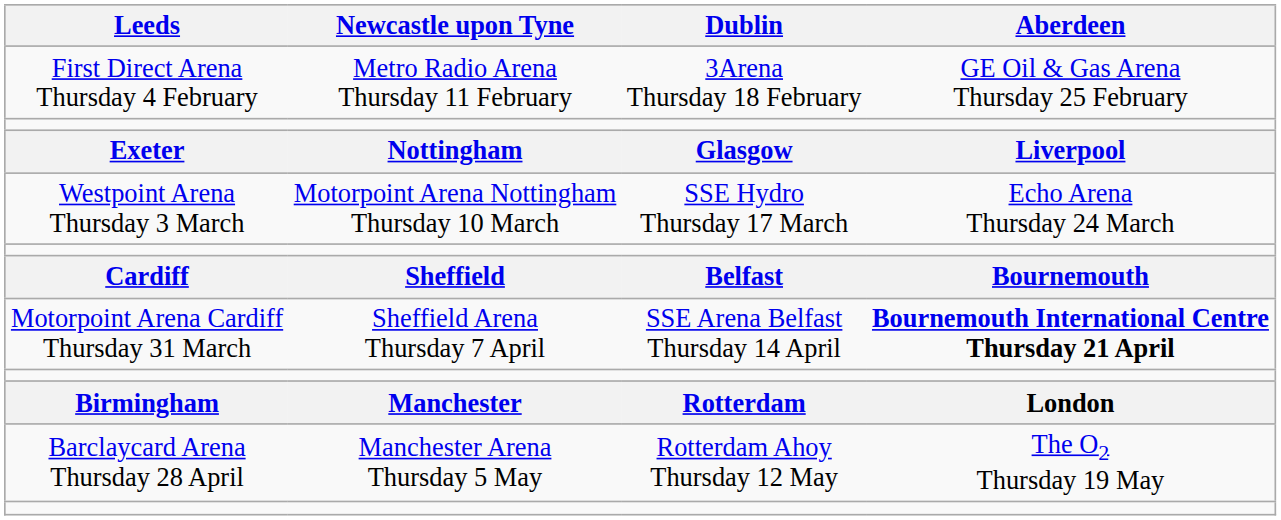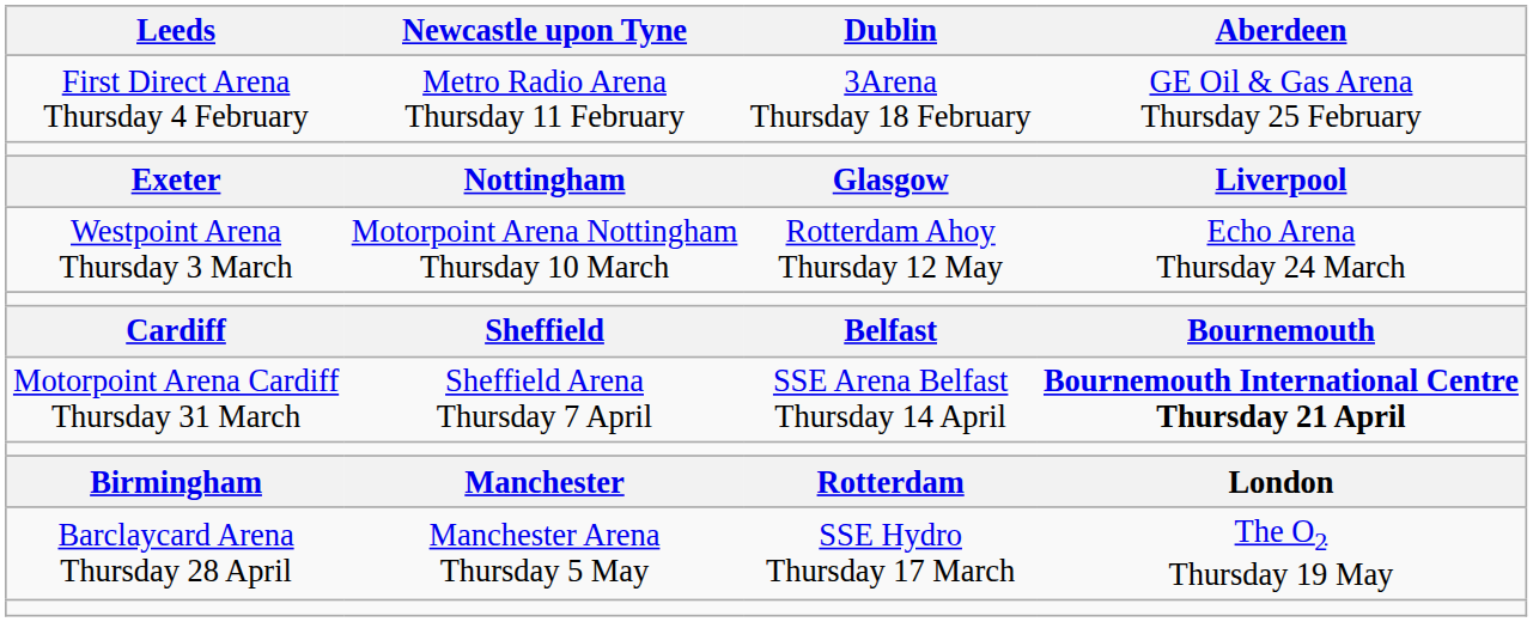 <table class="wikitable" style="text-align:center;">
 <tr>
 <th style="border-left:none; border-right:none;"> <a href='#'>Leeds</a></th>
 <th style="border-left:none; border-right:none;"> <a href='#'>Newcastle upon Tyne</a></th>
 <th style="border-left:none; border-right:none;"> <a href='#'>Dublin</a></th>
 <th style="border-left:none; border-right:none;"> <a href='#'>Aberdeen</a></th>
 </tr>
 <tr>
 <td style="border-left:none; border-right:none;"><a href='#'>First Direct Arena</a><br>Thursday 4 February</td>
 <td style="border-left:none; border-right:none;"><a href='#'>Metro Radio Arena</a><br>Thursday 11 February</td>
 <td style="border-left:none; border-right:none;"><a href='#'>3Arena</a><br>Thursday 18 February</td>
 <td style="border-left:none; border-right:none;"><a href='#'>GE Oil & Gas Arena</a><br>Thursday 25 February</td>
 </tr>
 <tr>
 <td style="border:none;"></td>
 <td style="border:none;"></td>
 <td style="border:none;"></td>
 <td style="border:none;"></td>
 </tr>
 <tr>
 <th style="border-left:none; border-right:none;"> <a href='#'>Exeter</a></th>
 <th style="border-left:none; border-right:none;"> <a href='#'>Nottingham</a></th>
 <th style="border-left:none; border-right:none;"> <a href='#'>Glasgow</a></th>
 <th style="border-left:none; border-right:none;"> <a href='#'>Liverpool</a></th>
 </tr>
 <tr>
 <td style="border-left:none; border-right:none;"><a href='#'>Westpoint Arena</a><br>Thursday 3 March</td>
 <td style="border-left:none; border-right:none;"><a href='#'>Motorpoint Arena Nottingham</a><br>Thursday 10 March</td>
-<td style="border-left:none; border-right:none;"><a href='#'>SSE Hydro</a><br>Thursday 17 March</td>
+<td style="border-left:none; border-right:none;"><a href='#'>Rotterdam Ahoy</a><br>Thursday 12 May</td>
 <td style="border-left:none; border-right:none;"><a href='#'>Echo Arena</a><br>Thursday 24 March</td>
 </tr>
 <tr>
 <td style="border:none;"></td>
 <td style="border:none;"></td>
 <td style="border:none;"></td>
 <td style="border:none;"></td>
 </tr>
 <tr>
 <th style="border-left:none; border-right:none;"> <a href='#'>Cardiff</a></th>
 <th style="border-left:none; border-right:none;"> <a href='#'>Sheffield</a></th>
 <th style="border-left:none; border-right:none;"> <a href='#'>Belfast</a></th>
 <th style="border-left:none; border-right:none;"> <a href='#'>Bournemouth</a></th>
 </tr>
 <tr>
 <td style="border-left:none; border-right:none;"><a href='#'>Motorpoint Arena Cardiff</a><br>Thursday 31 March</td>
 <td style="border-left:none; border-right:none;"><a href='#'>Sheffield Arena</a><br>Thursday 7 April</td>
 <td style="border-left:none; border-right:none;"><a href='#'>SSE Arena Belfast</a><br>Thursday 14 April</td>
 <td style="border-left:none; border-right:none;"><strong><a href='#'>Bournemouth International Centre</a><br>Thursday 21 April</strong></td>
 </tr>
 <tr>
 <td style="border:none;"></td>
 <td style="border:none;"></td>
 <td style="border:none;"></td>
 <td style="border:none;"></td>
 </tr>
 <tr>
 <th style="border-left:none; border-right:none;"> <a href='#'>Birmingham</a></th>
 <th style="border-left:none; border-right:none;"> <a href='#'>Manchester</a></th>
 <th style="border-left:none; border-right:none;"> <a href='#'>Rotterdam</a></th>
 <th style="border-left:none; border-right:none;"> London</th>
 </tr>
 <tr>
 <td style="border-left:none; border-right:none;"><a href='#'>Barclaycard Arena</a><br>Thursday 28 April</td>
 <td style="border-left:none; border-right:none;"><a href='#'>Manchester Arena</a><br>Thursday 5 May</td>
-<td style="border-left:none; border-right:none;"><a href='#'>Rotterdam Ahoy</a><br>Thursday 12 May</td>
+<td style="border-left:none; border-right:none;"><a href='#'>SSE Hydro</a><br>Thursday 17 March</td>
 <td style="border-left:none; border-right:none;"><a href='#'>The O<sub>2</sub></a><br>Thursday 19 May</td>
 </tr>
 <tr>
 <td style="border:none;"></td>
 <td style="border:none;"></td>
 <td style="border:none;"></td>
 <td style="border:none;"></td>
 </tr>
 </table>
